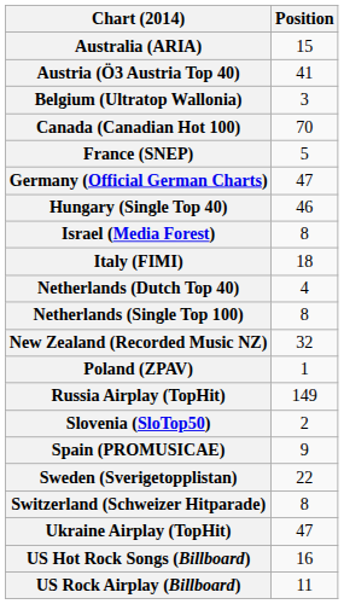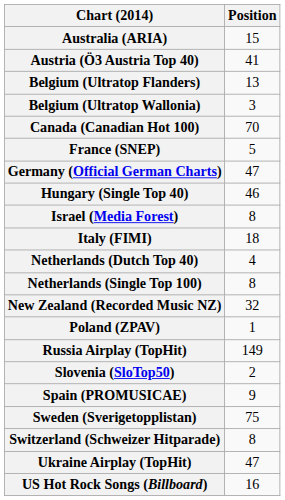 <table class="wikitable sortable plainrowheaders" style="text-align:center;">
 <tr>
 <th>Chart (2014)</th>
 <th>Position</th>
 </tr>
 <tr>
 <th scope="row">Australia (ARIA)</th>
 <td align=center>15</td>
 </tr>
 <tr>
 <th scope="row">Austria (Ö3 Austria Top 40)</th>
 <td style="text-align:center;">41</td>
+</tr>
+<tr>
+<th scope="row">Belgium (Ultratop Flanders)</th>
+<td style="text-align:center;">13</td>
 </tr>
 <tr>
 <th scope="row">Belgium (Ultratop Wallonia)</th>
 <td style="text-align:center;">3</td>
 </tr>
 <tr>
 <th scope="row">Canada (Canadian Hot 100)</th>
 <td style="text-align:center;">70</td>
 </tr>
 <tr>
 <th scope="row">France (SNEP)</th>
 <td style="text-align:center;">5</td>
 </tr>
 <tr>
 <th scope="row">Germany (<a href='#'>Official German Charts</a>)</th>
 <td style="text-align:center;">47</td>
 </tr>
 <tr>
 <th scope="row">Hungary (Single Top 40)</th>
 <td style="text-align:center;">46</td>
 </tr>
 <tr>
 <th scope="row">Israel (<a href='#'>Media Forest</a>)</th>
 <td style="text-align:center;">8</td>
 </tr>
 <tr>
 <th scope="row">Italy (FIMI)</th>
 <td style="text-align:center;">18</td>
 </tr>
 <tr>
 <th scope="row">Netherlands (Dutch Top 40)</th>
 <td style="text-align:center;">4</td>
 </tr>
 <tr>
 <th scope="row">Netherlands (Single Top 100)</th>
 <td style="text-align:center;">8</td>
 </tr>
 <tr>
 <th scope="row">New Zealand (Recorded Music NZ)</th>
 <td style="text-align:center;">32</td>
 </tr>
 <tr>
 <th scope="row">Poland (ZPAV)</th>
 <td style="text-align:center;">1</td>
 </tr>
 <tr>
 <th scope="row">Russia Airplay (TopHit)</th>
 <td style="text-align:center;">149</td>
 </tr>
 <tr>
 <th scope="row">Slovenia (<a href='#'>SloTop50</a>)</th>
 <td align=center>2</td>
 </tr>
 <tr>
 <th scope="row">Spain (PROMUSICAE)</th>
 <td>9</td>
 </tr>
 <tr>
 <th scope="row">Sweden (Sverigetopplistan)</th>
-<td style="text-align:center;">22</td>
+<td style="text-align:center;">75</td>
 </tr>
 <tr>
 <th scope="row">Switzerland (Schweizer Hitparade)</th>
 <td style="text-align:center;">8</td>
 </tr>
 <tr>
 <th scope="row">Ukraine Airplay (TopHit)</th>
 <td style="text-align:center;">47</td>
 </tr>
 <tr>
 <th scope="row">US Hot Rock Songs (<em>Billboard</em>)</th>
 <td style="text-align:center;">16</td>
 </tr>
-<tr>
-<th scope="row">US Rock Airplay (<em>Billboard</em>)</th>
-<td style="text-align:center;">11</td>
-</tr>
 </table>
